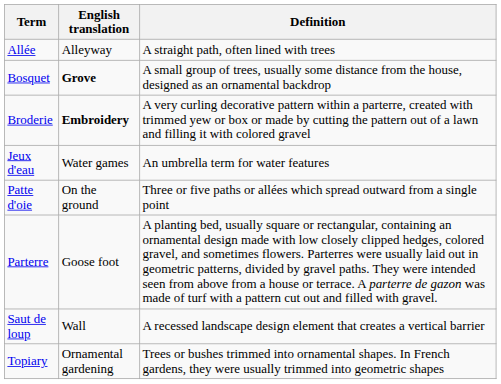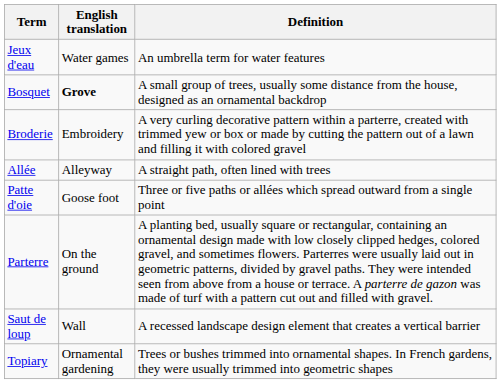 <table class="wikitable">
 <tr>
 <th>Term</th>
 <th>English translation</th>
 <th>Definition</th>
 </tr>
 <tr>
-<td><a href='#'>Allée</a></td>
-<td>Alleyway</td>
-<td>A straight path, often lined with trees</td>
+<td><a href='#'>Jeux d'eau</a></td>
+<td>Water games</td>
+<td>An umbrella term for water features</td>
 </tr>
 <tr>
 <td><a href='#'>Bosquet</a></td>
 <td><strong>Grove</strong></td>
 <td>A small group of trees, usually some distance from the house, designed as an ornamental backdrop</td>
 </tr>
 <tr>
 <td><a href='#'>Broderie</a></td>
-<td><strong>Embroidery</strong></td>
+<td>Embroidery</td>
 <td>A very curling decorative pattern within a parterre, created with trimmed yew or box or made by cutting the pattern out of a lawn and filling it with colored gravel</td>
 </tr>
 <tr>
-<td><a href='#'>Jeux d'eau</a></td>
-<td>Water games</td>
-<td>An umbrella term for water features</td>
+<td><a href='#'>Allée</a></td>
+<td>Alleyway</td>
+<td>A straight path, often lined with trees</td>
 </tr>
 <tr>
 <td><a href='#'>Patte d'oie</a></td>
-<td>On the ground</td>
+<td>Goose foot</td>
 <td>Three or five paths or allées which spread outward from a single point</td>
 </tr>
 <tr>
 <td><a href='#'>Parterre</a></td>
-<td>Goose foot</td>
+<td>On the ground</td>
 <td>A planting bed, usually square or rectangular, containing an ornamental design made with low closely clipped hedges, colored gravel, and sometimes flowers.  Parterres were usually laid out in geometric patterns, divided by gravel paths. They were intended seen from above from a house or terrace.   A <em>parterre de gazon</em> was made of turf with a pattern cut out and filled with gravel.</td>
 </tr>
 <tr>
 <td><a href='#'>Saut de loup</a></td>
 <td>Wall</td>
 <td>A recessed landscape design element that creates a vertical barrier</td>
 </tr>
 <tr>
 <td><a href='#'>Topiary</a></td>
 <td>Ornamental gardening</td>
 <td>Trees or bushes trimmed into ornamental shapes. In French gardens, they were usually trimmed into geometric shapes</td>
 </tr>
 </table>
